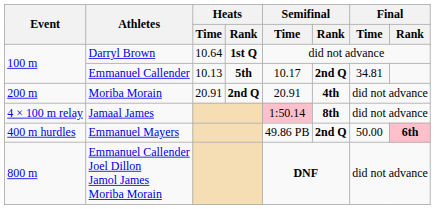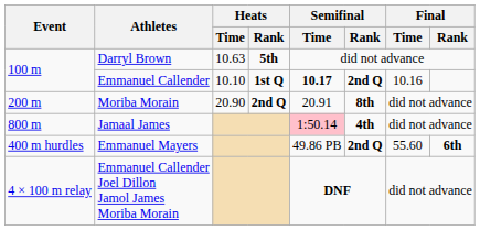 <table class="wikitable" border="1" style="font-size:90%">
 <tr>
 <th rowspan=2>Event</th>
 <th rowspan=2>Athletes</th>
 <th colspan=2>Heats</th>
 <th colspan=2>Semifinal</th>
 <th colspan=2>Final</th>
 </tr>
 <tr>
 <th>Time</th>
 <th>Rank</th>
 <th>Time</th>
 <th>Rank</th>
 <th>Time</th>
 <th>Rank</th>
 </tr>
 <tr>
 <td rowspan=2><a href='#'>100 m</a></td>
 <td><a href='#'>Darryl Brown</a></td>
-<td align=center>10.64</td>
-<td align=center><strong>1st Q</strong></td>
+<td align=center>10.63</td>
+<td align=center><strong>5th</strong></td>
 <td align=center colspan="4">did not advance</td>
 </tr>
 <tr>
 <td><a href='#'>Emmanuel Callender</a></td>
-<td align=center>10.13</td>
-<td align=center><strong>5th</strong></td>
-<td align=center>10.17</td>
+<td align=center>10.10</td>
+<td align=center><strong>1st Q</strong></td>
+<td align=center><strong>10.17</strong></td>
 <td align=center><strong>2nd Q</strong></td>
-<td align=center>34.81</td>
+<td align=center>10.16</td>
 <td align=center></td>
 </tr>
 <tr>
 <td><a href='#'>200 m</a></td>
 <td><a href='#'>Moriba Morain</a></td>
-<td align=center>20.91</td>
+<td align=center>20.90</td>
 <td align=center><strong>2nd Q</strong></td>
 <td align=center>20.91</td>
-<td align=center><strong>4th</strong></td>
+<td align=center><strong>8th</strong></td>
 <td align=center colspan=2>did not advance</td>
 </tr>
 <tr>
-<td><a href='#'>4 × 100 m relay</a></td>
+<td><a href='#'>800 m</a></td>
 <td><a href='#'>Jamaal James</a></td>
 <td colspan=2 bgcolor=wheat></td>
 <td align=center style="background: pink;">1:50.14</td>
-<td align=center><strong>8th</strong></td>
+<td align=center><strong>4th</strong></td>
 <td align=center colspan=2>did not advance</td>
 </tr>
 <tr>
 <td><a href='#'>400 m hurdles</a></td>
 <td><a href='#'>Emmanuel Mayers</a></td>
 <td colspan=2 bgcolor=wheat></td>
 <td align=center>49.86 PB</td>
 <td align=center><strong>2nd Q</strong></td>
-<td align=center>50.00</td>
-<td align=center style="background: pink;"><strong>6th</strong></td>
+<td align=center>55.60</td>
+<td align=center><strong>6th</strong></td>
 </tr>
 <tr>
-<td><a href='#'>800 m</a></td>
+<td><a href='#'>4 × 100 m relay</a></td>
 <td><a href='#'>Emmanuel Callender</a><br><a href='#'>Joel Dillon</a><br><a href='#'>Jamol James</a><br><a href='#'>Moriba Morain</a></td>
 <td colspan=2 bgcolor=wheat></td>
 <td align=center colspan=2><strong>DNF</strong></td>
 <td align=center colspan=2>did not advance</td>
 </tr>
 </table>
